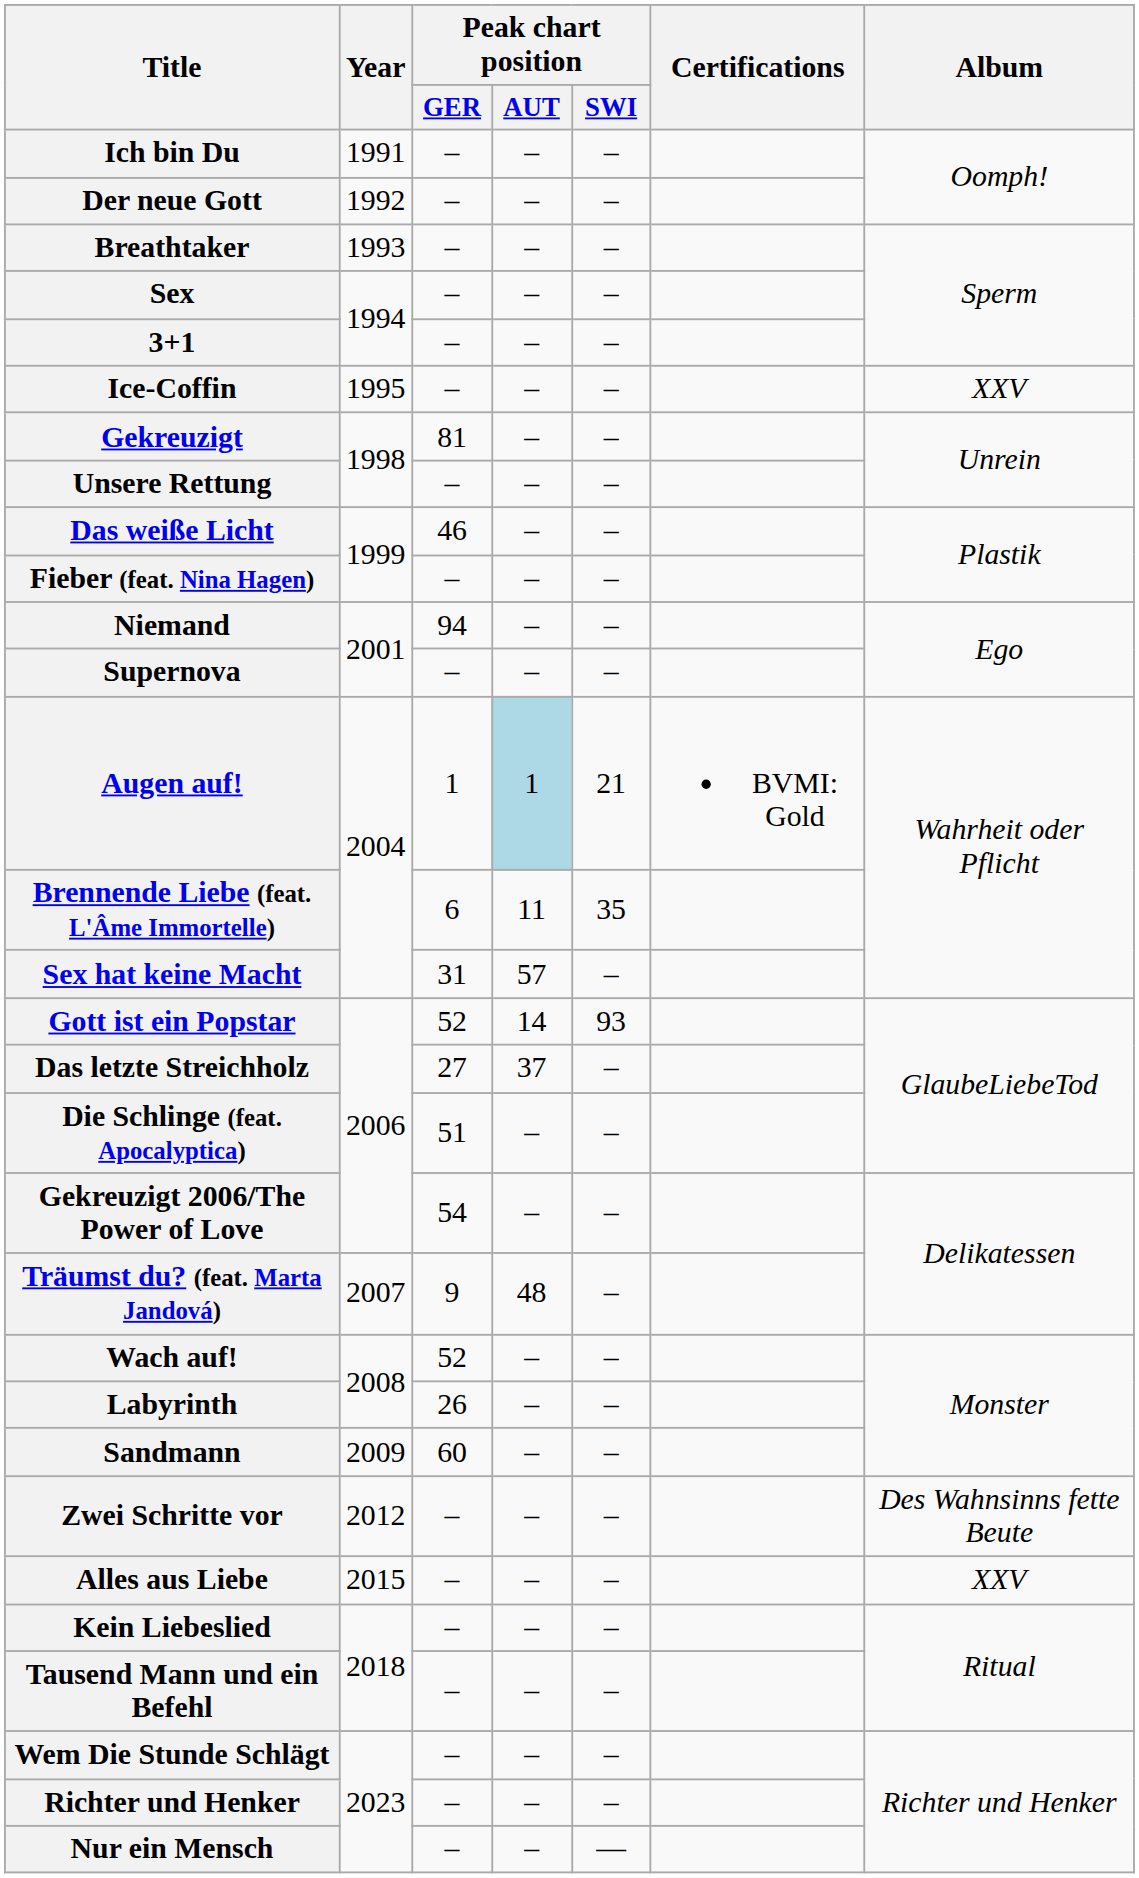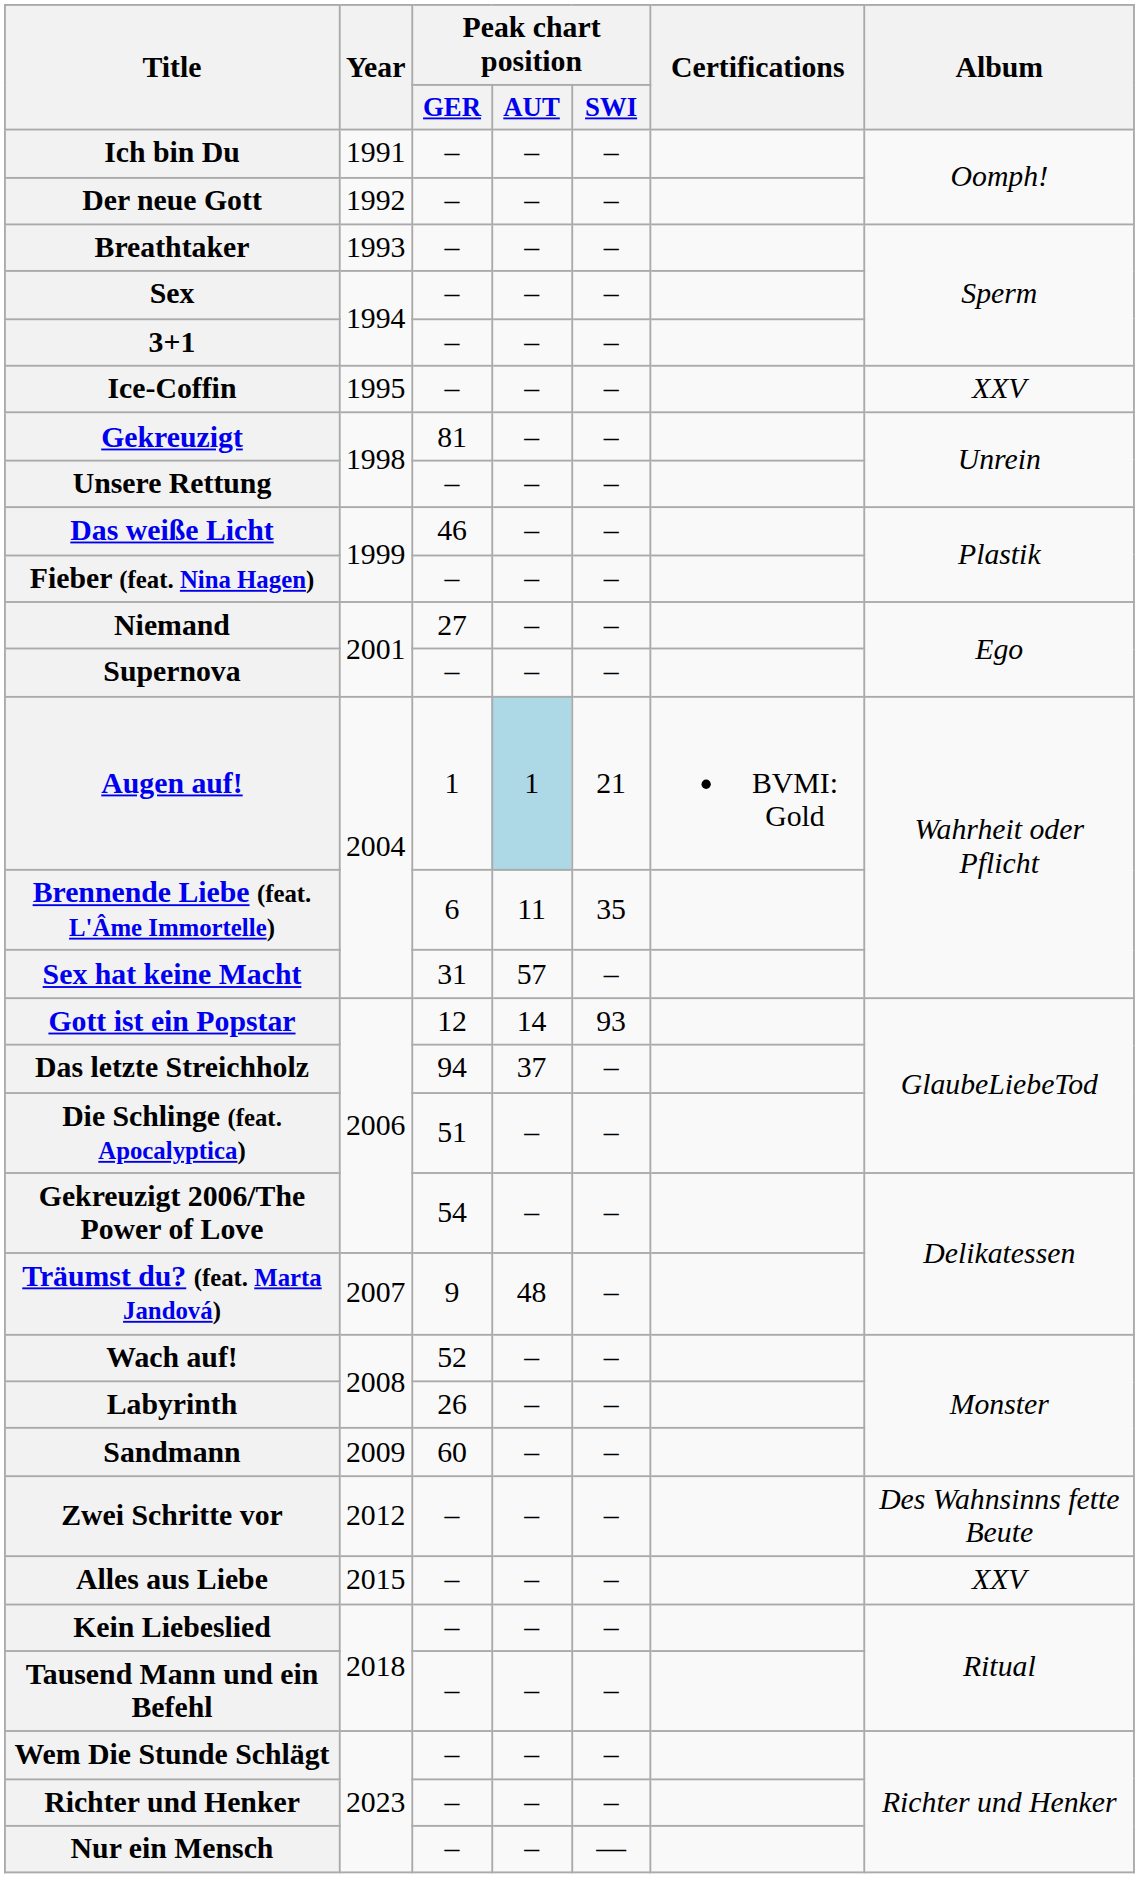 <table class="wikitable plainrowheaders" style="text-align:center;">
 <tr>
 <th rowspan="2">Title</th>
 <th rowspan="2">Year</th>
 <th colspan="3">Peak chart position</th>
 <th rowspan="2">Certifications</th>
 <th rowspan="2">Album</th>
 </tr>
 <tr>
 <th scope="col" style="width:2.5em;font-size:90%;"><a href='#'>GER</a><br></th>
 <th scope="col" style="width:2.5em;font-size:90%;"><a href='#'>AUT</a><br></th>
 <th scope="col" style="width:2.5em;font-size:90%;"><a href='#'>SWI</a><br></th>
 </tr>
 <tr>
 <th scope="row">Ich bin Du</th>
 <td>1991</td>
 <td>–</td>
 <td>–</td>
 <td>–</td>
 <td></td>
 <td rowspan="2"><em>Oomph!</em></td>
 </tr>
 <tr>
 <th scope="row">Der neue Gott</th>
 <td>1992</td>
 <td>–</td>
 <td>–</td>
 <td>–</td>
 <td></td>
 </tr>
 <tr>
 <th scope="row">Breathtaker</th>
 <td>1993</td>
 <td>–</td>
 <td>–</td>
 <td>–</td>
 <td></td>
 <td rowspan="3"><em>Sperm</em></td>
 </tr>
 <tr>
 <th scope="row">Sex</th>
 <td rowspan="2">1994</td>
 <td>–</td>
 <td>–</td>
 <td>–</td>
 <td></td>
 </tr>
 <tr>
 <th scope="row">3+1</th>
 <td>–</td>
 <td>–</td>
 <td>–</td>
 <td></td>
 </tr>
 <tr>
 <th scope="row">Ice-Coffin</th>
 <td>1995</td>
 <td>–</td>
 <td>–</td>
 <td>–</td>
 <td></td>
 <td><em>XXV</em></td>
 </tr>
 <tr>
 <th scope="row"><a href='#'>Gekreuzigt</a></th>
 <td rowspan="2">1998</td>
 <td>81</td>
 <td>–</td>
 <td>–</td>
 <td></td>
 <td rowspan="2"><em>Unrein</em></td>
 </tr>
 <tr>
 <th scope="row">Unsere Rettung</th>
 <td>–</td>
 <td>–</td>
 <td>–</td>
 <td></td>
 </tr>
 <tr>
 <th scope="row"><a href='#'>Das weiße Licht</a></th>
 <td rowspan="2">1999</td>
 <td>46</td>
 <td>–</td>
 <td>–</td>
 <td></td>
 <td rowspan="2"><em>Plastik</em></td>
 </tr>
 <tr>
 <th scope="row">Fieber <small>(feat. <a href='#'>Nina Hagen</a>)</small></th>
 <td>–</td>
 <td>–</td>
 <td>–</td>
 <td></td>
 </tr>
 <tr>
 <th scope="row">Niemand</th>
 <td rowspan="2">2001</td>
-<td>94</td>
+<td>27</td>
 <td>–</td>
 <td>–</td>
 <td></td>
 <td rowspan="2"><em>Ego</em></td>
 </tr>
 <tr>
 <th scope="row">Supernova</th>
 <td>–</td>
 <td>–</td>
 <td>–</td>
 <td></td>
 </tr>
 <tr>
 <th scope="row"><a href='#'>Augen auf!</a></th>
 <td rowspan="3">2004</td>
 <td>1</td>
 <td style="background: lightblue;">1</td>
 <td>21</td>
 <td><br><ul><li>BVMI: Gold</li></ul></td>
 <td rowspan="3"><em>Wahrheit oder Pflicht</em></td>
 </tr>
 <tr>
 <th scope="row"><a href='#'>Brennende Liebe</a> <small>(feat. <a href='#'>L'Âme Immortelle</a>)</small></th>
 <td>6</td>
 <td>11</td>
 <td>35</td>
 <td></td>
 </tr>
 <tr>
 <th scope="row"><a href='#'>Sex hat keine Macht</a></th>
 <td>31</td>
 <td>57</td>
 <td>–</td>
 <td></td>
 </tr>
 <tr>
 <th scope="row"><a href='#'>Gott ist ein Popstar</a></th>
 <td rowspan="4">2006</td>
-<td>52</td>
+<td>12</td>
 <td>14</td>
 <td>93</td>
 <td></td>
 <td rowspan="3"><em>GlaubeLiebeTod</em></td>
 </tr>
 <tr>
 <th scope="row">Das letzte Streichholz</th>
-<td>27</td>
+<td>94</td>
 <td>37</td>
 <td>–</td>
 <td></td>
 </tr>
 <tr>
 <th scope="row">Die Schlinge <small>(feat. <a href='#'>Apocalyptica</a>)</small></th>
 <td>51</td>
 <td>–</td>
 <td>–</td>
 <td></td>
 </tr>
 <tr>
 <th scope="row">Gekreuzigt 2006/The Power of Love</th>
 <td>54</td>
 <td>–</td>
 <td>–</td>
 <td></td>
 <td rowspan="2"><em>Delikatessen</em></td>
 </tr>
 <tr>
 <th scope="row"><a href='#'>Träumst du?</a> <small>(feat. <a href='#'>Marta Jandová</a>)</small></th>
 <td>2007</td>
 <td>9</td>
 <td>48</td>
 <td>–</td>
 <td></td>
 </tr>
 <tr>
 <th scope="row">Wach auf!</th>
 <td rowspan="2">2008</td>
 <td>52</td>
 <td>–</td>
 <td>–</td>
 <td></td>
 <td rowspan="3"><em>Monster</em></td>
 </tr>
 <tr>
 <th scope="row">Labyrinth</th>
 <td>26</td>
 <td>–</td>
 <td>–</td>
 <td></td>
 </tr>
 <tr>
 <th scope="row">Sandmann</th>
 <td>2009</td>
 <td>60</td>
 <td>–</td>
 <td>–</td>
 <td></td>
 </tr>
 <tr>
 <th scope="row">Zwei Schritte vor</th>
 <td>2012</td>
 <td>–</td>
 <td>–</td>
 <td>–</td>
 <td></td>
 <td><em>Des Wahnsinns fette Beute</em></td>
 </tr>
 <tr>
 <th scope="row">Alles aus Liebe</th>
 <td>2015</td>
 <td>–</td>
 <td>–</td>
 <td>–</td>
 <td></td>
 <td><em>XXV</em></td>
 </tr>
 <tr>
 <th scope="row">Kein Liebeslied</th>
 <td rowspan="2">2018</td>
 <td>–</td>
 <td>–</td>
 <td>–</td>
 <td></td>
 <td rowspan="2"><em>Ritual</em></td>
 </tr>
 <tr>
 <th scope="row">Tausend Mann und ein Befehl</th>
 <td>–</td>
 <td>–</td>
 <td>–</td>
 <td></td>
 </tr>
 <tr>
 <th scope="row">Wem Die Stunde Schlägt</th>
 <td rowspan="3">2023</td>
 <td>–</td>
 <td>–</td>
 <td>–</td>
 <td></td>
 <td rowspan="3"><em>Richter und Henker</em></td>
 </tr>
 <tr>
 <th scope="row">Richter und Henker</th>
 <td>–</td>
 <td>–</td>
 <td>–</td>
 <td></td>
 </tr>
 <tr>
 <th scope="row">Nur ein Mensch</th>
 <td>–</td>
 <td>–</td>
 <td>—</td>
 <td></td>
 </tr>
 </table>
